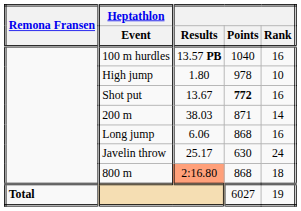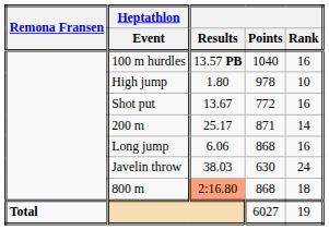 <table class=wikitable style="font-size:90%; border: double;">
 <tr>
 <th style="border-right:double" rowspan="2"><a href='#'>Remona Fransen</a></th>
 <th style="border-right:double"><a href='#'>Heptathlon</a></th>
 <th colspan="3"></th>
 </tr>
 <tr>
 <th style="border-right:double">Event</th>
 <th>Results</th>
 <th>Points</th>
 <th>Rank</th>
 </tr>
 <tr style="border-top: double;">
 <td style="border-right:double" rowspan="7"></td>
 <td style="border-right:double">100 m hurdles</td>
 <td align=center>13.57 <strong>PB</strong></td>
 <td align=center>1040</td>
 <td align=center>16</td>
 </tr>
 <tr>
 <td style="border-right:double">High jump</td>
 <td align=center>1.80</td>
 <td align=center>978</td>
 <td align=center>10</td>
 </tr>
 <tr>
 <td style="border-right:double">Shot put</td>
 <td align=center>13.67</td>
-<td align=center><strong>772</strong></td>
+<td align=center>772</td>
 <td align=center>16</td>
 </tr>
 <tr>
 <td style="border-right:double">200 m</td>
-<td align=center>38.03</td>
+<td align=center>25.17</td>
 <td align=center>871</td>
 <td align=center>14</td>
 </tr>
 <tr>
 <td style="border-right:double">Long jump</td>
 <td align=center>6.06</td>
 <td align=center>868</td>
 <td align=center>16</td>
 </tr>
 <tr>
 <td style="border-right:double">Javelin throw</td>
-<td align=center>25.17</td>
+<td align=center>38.03</td>
 <td align=center>630</td>
 <td align=center>24</td>
 </tr>
 <tr>
 <td style="border-right:double">800 m</td>
 <td align=center style="background: lightsalmon;">2:16.80</td>
 <td align=center>868</td>
 <td align=center>18</td>
 </tr>
 <tr style="border-top: double;">
 <td style="border-right:double"><strong>Total</strong></td>
 <td colspan="2" style="background:wheat; border-right:double;"></td>
 <td align=center>6027</td>
 <td align=center>19</td>
 </tr>
 </table>
